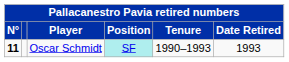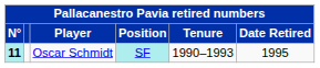 <table class="wikitable" style="text-align:center">
 <tr>
 <td colspan="6" style="background:#002FA7; color:#FFFFFF;"><strong>Pallacanestro Pavia retired numbers</strong></td>
 </tr>
 <tr>
 <th style="background:#002FA7; color:white;">N°</th>
 <th style="background:#002FA7; color:white;"></th>
 <th style="background:#002FA7; color:white;">Player</th>
 <th style="background:#002FA7; color:white;">Position</th>
 <th style="background:#002FA7; color:white;">Tenure</th>
 <th style="background:#002FA7; color:white;">Date Retired</th>
 </tr>
 <tr>
-<td><strong>11</strong></td>
+<td style="background: paleturquoise;"><strong>11</strong></td>
 <td></td>
 <td><a href='#'>Oscar Schmidt</a></td>
 <td style="background: paleturquoise;"><a href='#'>SF</a></td>
 <td>1990–1993</td>
-<td>1993</td>
+<td>1995</td>
 </tr>
 </table>
